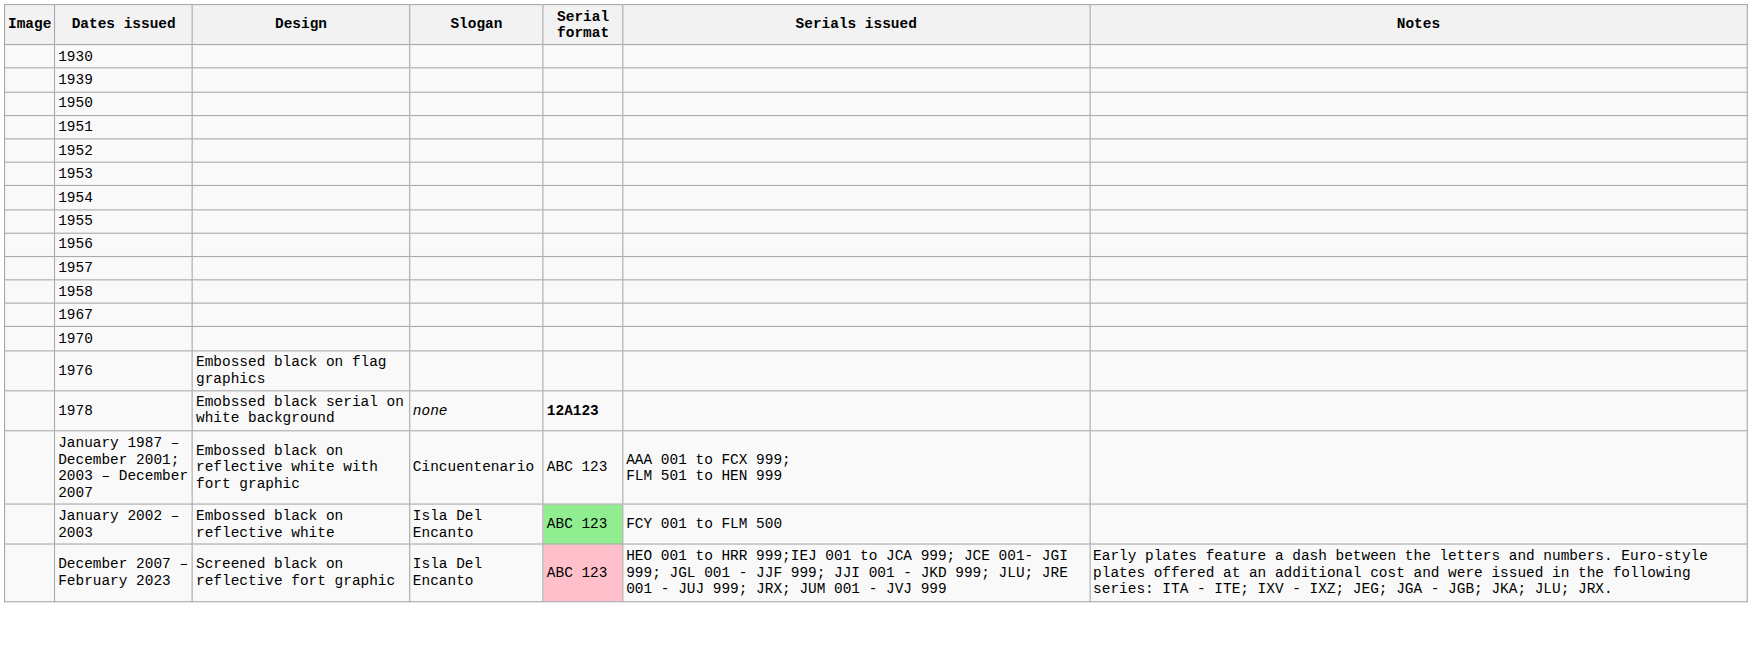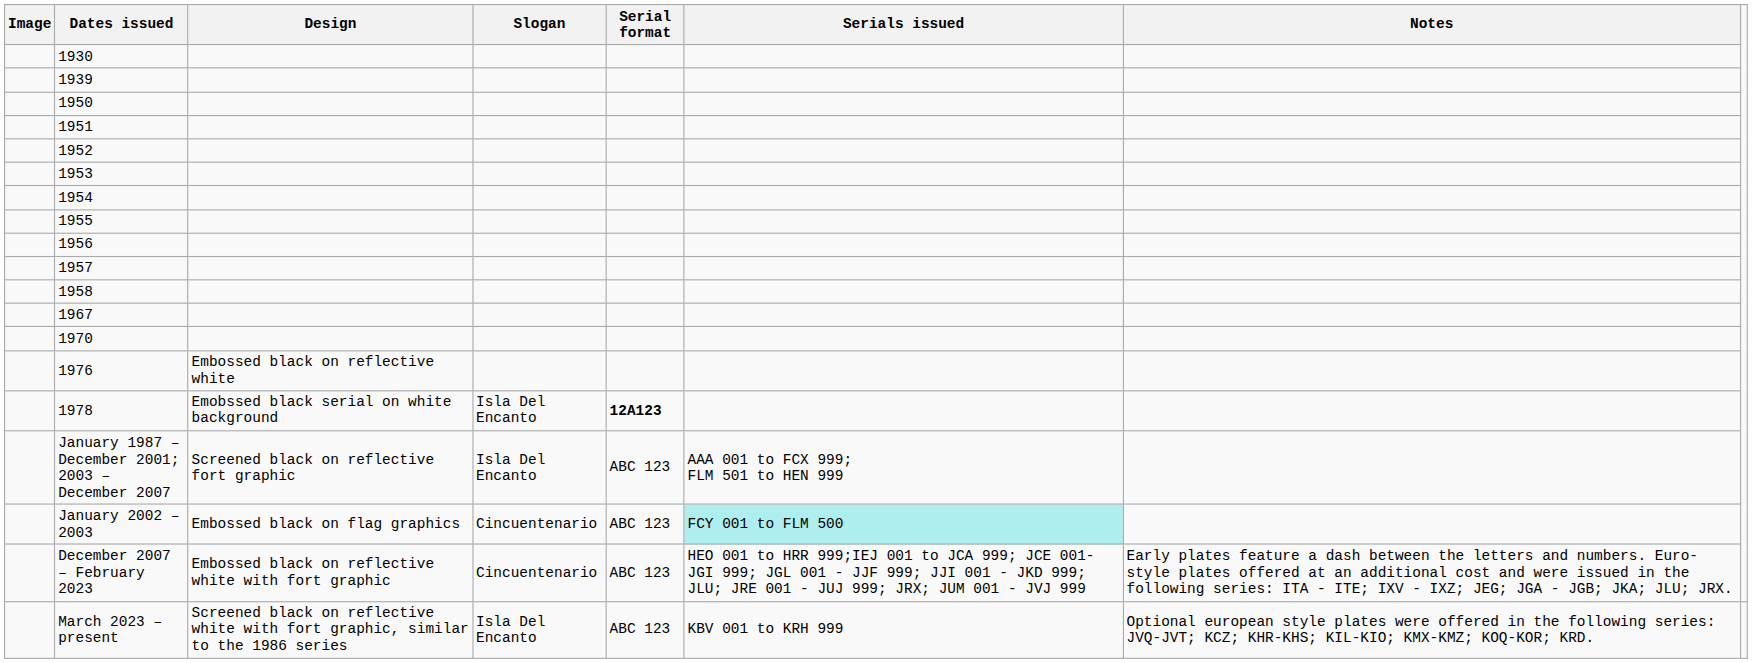 <table class="wikitable">
 <tr>
 <th>Image</th>
 <th>Dates issued</th>
 <th>Design</th>
 <th>Slogan</th>
 <th>Serial format</th>
 <th>Serials issued</th>
 <th>Notes</th>
 </tr>
 <tr>
 <td></td>
 <td>1930</td>
 <td></td>
 <td></td>
 <td></td>
 <td></td>
 <td></td>
 </tr>
 <tr>
 <td></td>
 <td>1939</td>
 <td></td>
 <td></td>
 <td></td>
 <td></td>
 <td></td>
 </tr>
 <tr>
 <td></td>
 <td>1950</td>
 <td></td>
 <td></td>
 <td></td>
 <td></td>
 <td></td>
 </tr>
 <tr>
 <td></td>
 <td>1951</td>
 <td></td>
 <td></td>
 <td></td>
 <td></td>
 <td></td>
 </tr>
 <tr>
 <td></td>
 <td>1952</td>
 <td></td>
 <td></td>
 <td></td>
 <td></td>
 <td></td>
 </tr>
 <tr>
 <td></td>
 <td>1953</td>
 <td></td>
 <td></td>
 <td></td>
 <td></td>
 <td></td>
 </tr>
 <tr>
 <td></td>
 <td>1954</td>
 <td></td>
 <td></td>
 <td></td>
 <td></td>
 <td></td>
 </tr>
 <tr>
 <td></td>
 <td>1955</td>
 <td></td>
 <td></td>
 <td></td>
 <td></td>
 <td></td>
 </tr>
 <tr>
 <td></td>
 <td>1956</td>
 <td></td>
 <td></td>
 <td></td>
 <td></td>
 <td></td>
 </tr>
 <tr>
 <td></td>
 <td>1957</td>
 <td></td>
 <td></td>
 <td></td>
 <td></td>
 <td></td>
 </tr>
 <tr>
 <td></td>
 <td>1958</td>
 <td></td>
 <td></td>
 <td></td>
 <td></td>
 <td></td>
 </tr>
 <tr>
 <td></td>
 <td>1967</td>
 <td></td>
 <td></td>
 <td></td>
 <td></td>
 <td></td>
 </tr>
 <tr>
 <td></td>
 <td>1970</td>
 <td></td>
 <td></td>
 <td></td>
 <td></td>
 <td></td>
 </tr>
 <tr>
 <td></td>
 <td>1976</td>
-<td>Embossed black on flag graphics</td>
+<td>Embossed black on reflective white</td>
 <td></td>
 <td></td>
 <td></td>
 <td></td>
 </tr>
 <tr>
 <td></td>
 <td>1978</td>
 <td>Emobssed black serial on white background</td>
-<td><em>none</em></td>
+<td>Isla Del Encanto</td>
 <td><strong>12A123</strong></td>
 <td></td>
 <td></td>
 </tr>
 <tr>
 <td></td>
 <td>January 1987 – December 2001;<br>2003 – December 2007</td>
-<td>Embossed black on reflective white with fort graphic</td>
-<td>Cincuentenario</td>
+<td>Screened black on reflective fort graphic</td>
+<td>Isla Del Encanto</td>
 <td>ABC 123</td>
 <td>AAA 001 to FCX 999;<br>FLM 501 to HEN 999</td>
 <td></td>
 </tr>
 <tr>
 <td></td>
 <td>January 2002 – 2003</td>
-<td>Embossed black on reflective white</td>
-<td>Isla Del Encanto</td>
-<td style="background: lightgreen;">ABC 123</td>
-<td>FCY 001 to FLM 500</td>
+<td>Embossed black on flag graphics</td>
+<td>Cincuentenario</td>
+<td>ABC 123</td>
+<td style="background: paleturquoise;">FCY 001 to FLM 500</td>
 <td></td>
 </tr>
 <tr>
 <td></td>
 <td>December 2007 – February 2023</td>
-<td>Screened black on reflective fort graphic</td>
-<td>Isla Del Encanto</td>
-<td style="background: pink;">ABC 123</td>
+<td>Embossed black on reflective white with fort graphic</td>
+<td>Cincuentenario</td>
+<td>ABC 123</td>
 <td>HEO 001 to HRR 999;IEJ 001 to JCA 999; JCE 001- JGI 999; JGL 001 - JJF 999; JJI 001 - JKD 999; JLU; JRE 001 - JUJ 999; JRX; JUM 001 - JVJ 999</td>
 <td>Early plates feature a dash between the letters and numbers. Euro-style plates offered at an additional cost and were issued in the following series: ITA - ITE; IXV - IXZ; JEG; JGA - JGB; JKA; JLU; JRX.</td>
 </tr>
+<tr>
+<td></td>
+<td>March 2023 – present</td>
+<td>Screened black on reflective white with fort graphic, similar to the 1986 series</td>
+<td>Isla Del Encanto</td>
+<td>ABC 123</td>
+<td>KBV 001 to KRH 999 </td>
+<td>Optional european style plates were offered in the following series: JVQ-JVT; KCZ; KHR-KHS; KIL-KIO; KMX-KMZ; KOQ-KOR; KRD.</td>
+<td></td>
+</tr>
 </table>
